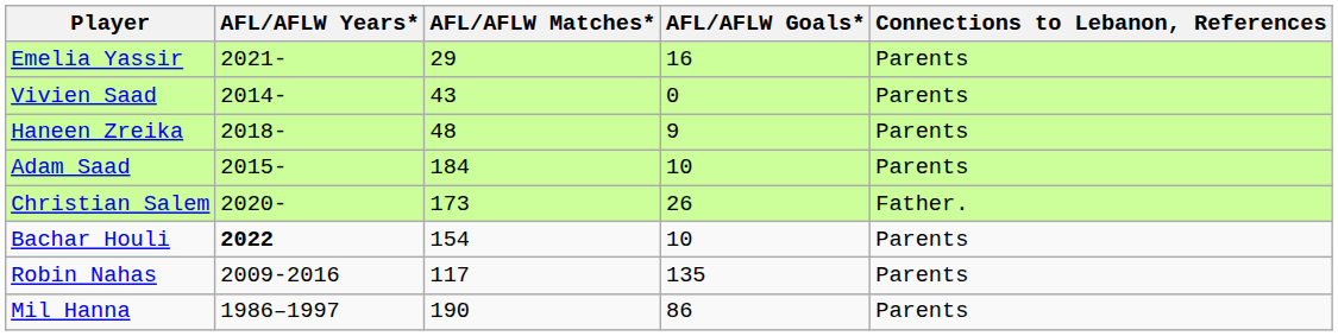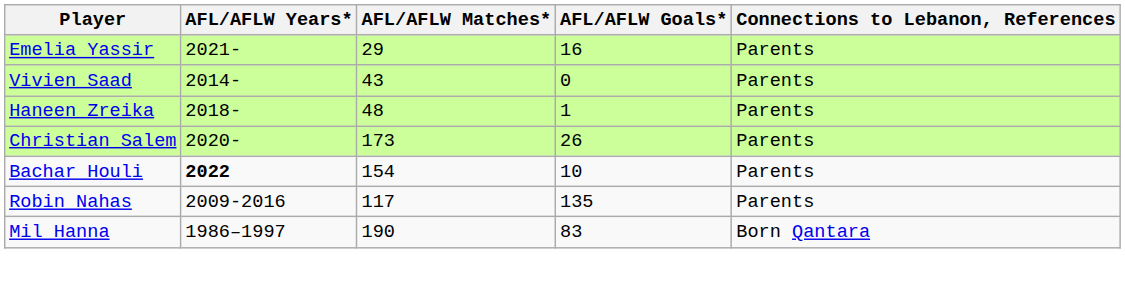 <table class="wikitable sortable">
 <tr>
 <th>Player</th>
 <th>AFL/AFLW Years*</th>
 <th>AFL/AFLW Matches*</th>
 <th>AFL/AFLW Goals*</th>
 <th>Connections to Lebanon, References</th>
 </tr>
 <tr bgcolor=#CCFF99>
 <td><a href='#'>Emelia Yassir</a></td>
 <td>2021-</td>
 <td>29</td>
 <td>16</td>
 <td>Parents</td>
 </tr>
 <tr bgcolor=#CCFF99>
 <td><a href='#'>Vivien Saad</a></td>
 <td>2014-</td>
 <td>43</td>
 <td>0</td>
 <td>Parents</td>
 </tr>
 <tr bgcolor=#CCFF99>
 <td><a href='#'>Haneen Zreika</a></td>
 <td>2018-</td>
 <td>48</td>
-<td>9</td>
-<td>Parents</td>
-</tr>
-<tr bgcolor=#CCFF99>
-<td><a href='#'>Adam Saad</a></td>
-<td>2015-</td>
-<td>184</td>
-<td>10</td>
+<td>1</td>
 <td>Parents</td>
 </tr>
 <tr bgcolor=#CCFF99>
 <td><a href='#'>Christian Salem</a></td>
 <td>2020-</td>
 <td>173</td>
 <td>26</td>
-<td>Father.</td>
+<td>Parents</td>
 </tr>
 <tr>
 <td><a href='#'>Bachar Houli</a></td>
 <td><strong>2022</strong></td>
 <td>154</td>
 <td>10</td>
 <td>Parents</td>
 </tr>
 <tr>
 <td><a href='#'>Robin Nahas</a></td>
 <td>2009-2016</td>
 <td>117</td>
 <td>135</td>
 <td>Parents</td>
 </tr>
 <tr>
 <td><a href='#'>Mil Hanna</a></td>
 <td>1986–1997</td>
 <td>190</td>
-<td>86</td>
-<td>Parents</td>
+<td>83</td>
+<td>Born <a href='#'>Qantara</a></td>
 </tr>
 </table>
